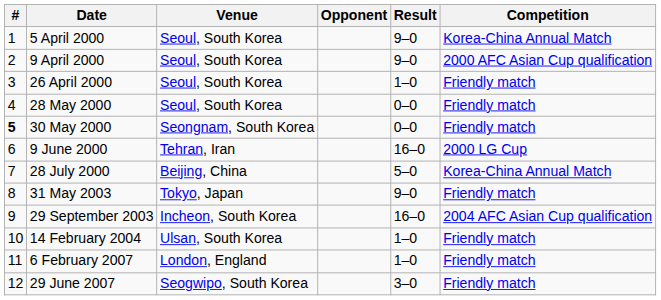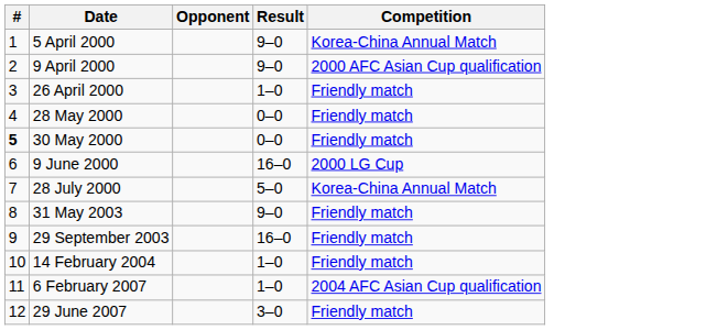 <table class="wikitable">
 <tr>
 <th>#</th>
 <th>Date</th>
-<th>Venue</th>
 <th>Opponent</th>
 <th>Result</th>
 <th>Competition</th>
 </tr>
 <tr>
 <td>1</td>
 <td>5 April 2000</td>
-<td><a href='#'>Seoul</a>, South Korea</td>
 <td></td>
 <td>9–0</td>
 <td><a href='#'>Korea-China Annual Match</a></td>
 </tr>
 <tr>
 <td>2</td>
 <td>9 April 2000</td>
-<td><a href='#'>Seoul</a>, South Korea</td>
 <td></td>
 <td>9–0</td>
 <td><a href='#'>2000 AFC Asian Cup qualification</a></td>
 </tr>
 <tr>
 <td>3</td>
 <td>26 April 2000</td>
-<td><a href='#'>Seoul</a>, South Korea</td>
 <td></td>
 <td>1–0</td>
 <td><a href='#'>Friendly match</a></td>
 </tr>
 <tr>
 <td>4</td>
 <td>28 May 2000</td>
-<td><a href='#'>Seoul</a>, South Korea</td>
 <td></td>
 <td>0–0</td>
 <td><a href='#'>Friendly match</a></td>
 </tr>
 <tr>
 <td><strong>5</strong></td>
 <td>30 May 2000</td>
-<td><a href='#'>Seongnam</a>, South Korea</td>
 <td></td>
 <td>0–0</td>
 <td><a href='#'>Friendly match</a></td>
 </tr>
 <tr>
 <td>6</td>
 <td>9 June 2000</td>
-<td><a href='#'>Tehran</a>, Iran</td>
 <td></td>
 <td>16–0</td>
 <td><a href='#'>2000 LG Cup</a></td>
 </tr>
 <tr>
 <td>7</td>
 <td>28 July 2000</td>
-<td><a href='#'>Beijing</a>, China</td>
 <td></td>
 <td>5–0</td>
 <td><a href='#'>Korea-China Annual Match</a></td>
 </tr>
 <tr>
 <td>8</td>
 <td>31 May 2003</td>
-<td><a href='#'>Tokyo</a>, Japan</td>
 <td></td>
 <td>9–0</td>
 <td><a href='#'>Friendly match</a></td>
 </tr>
 <tr>
 <td>9</td>
 <td>29 September 2003</td>
-<td><a href='#'>Incheon</a>, South Korea</td>
 <td></td>
 <td>16–0</td>
-<td><a href='#'>2004 AFC Asian Cup qualification</a></td>
+<td><a href='#'>Friendly match</a></td>
 </tr>
 <tr>
 <td>10</td>
 <td>14 February 2004</td>
-<td><a href='#'>Ulsan</a>, South Korea</td>
 <td></td>
 <td>1–0</td>
 <td><a href='#'>Friendly match</a></td>
 </tr>
 <tr>
 <td>11</td>
 <td>6 February 2007</td>
-<td><a href='#'>London</a>, England</td>
 <td></td>
 <td>1–0</td>
-<td><a href='#'>Friendly match</a></td>
+<td><a href='#'>2004 AFC Asian Cup qualification</a></td>
 </tr>
 <tr>
 <td>12</td>
 <td>29 June 2007</td>
-<td><a href='#'>Seogwipo</a>, South Korea</td>
 <td></td>
 <td>3–0</td>
 <td><a href='#'>Friendly match</a></td>
 </tr>
 </table>
